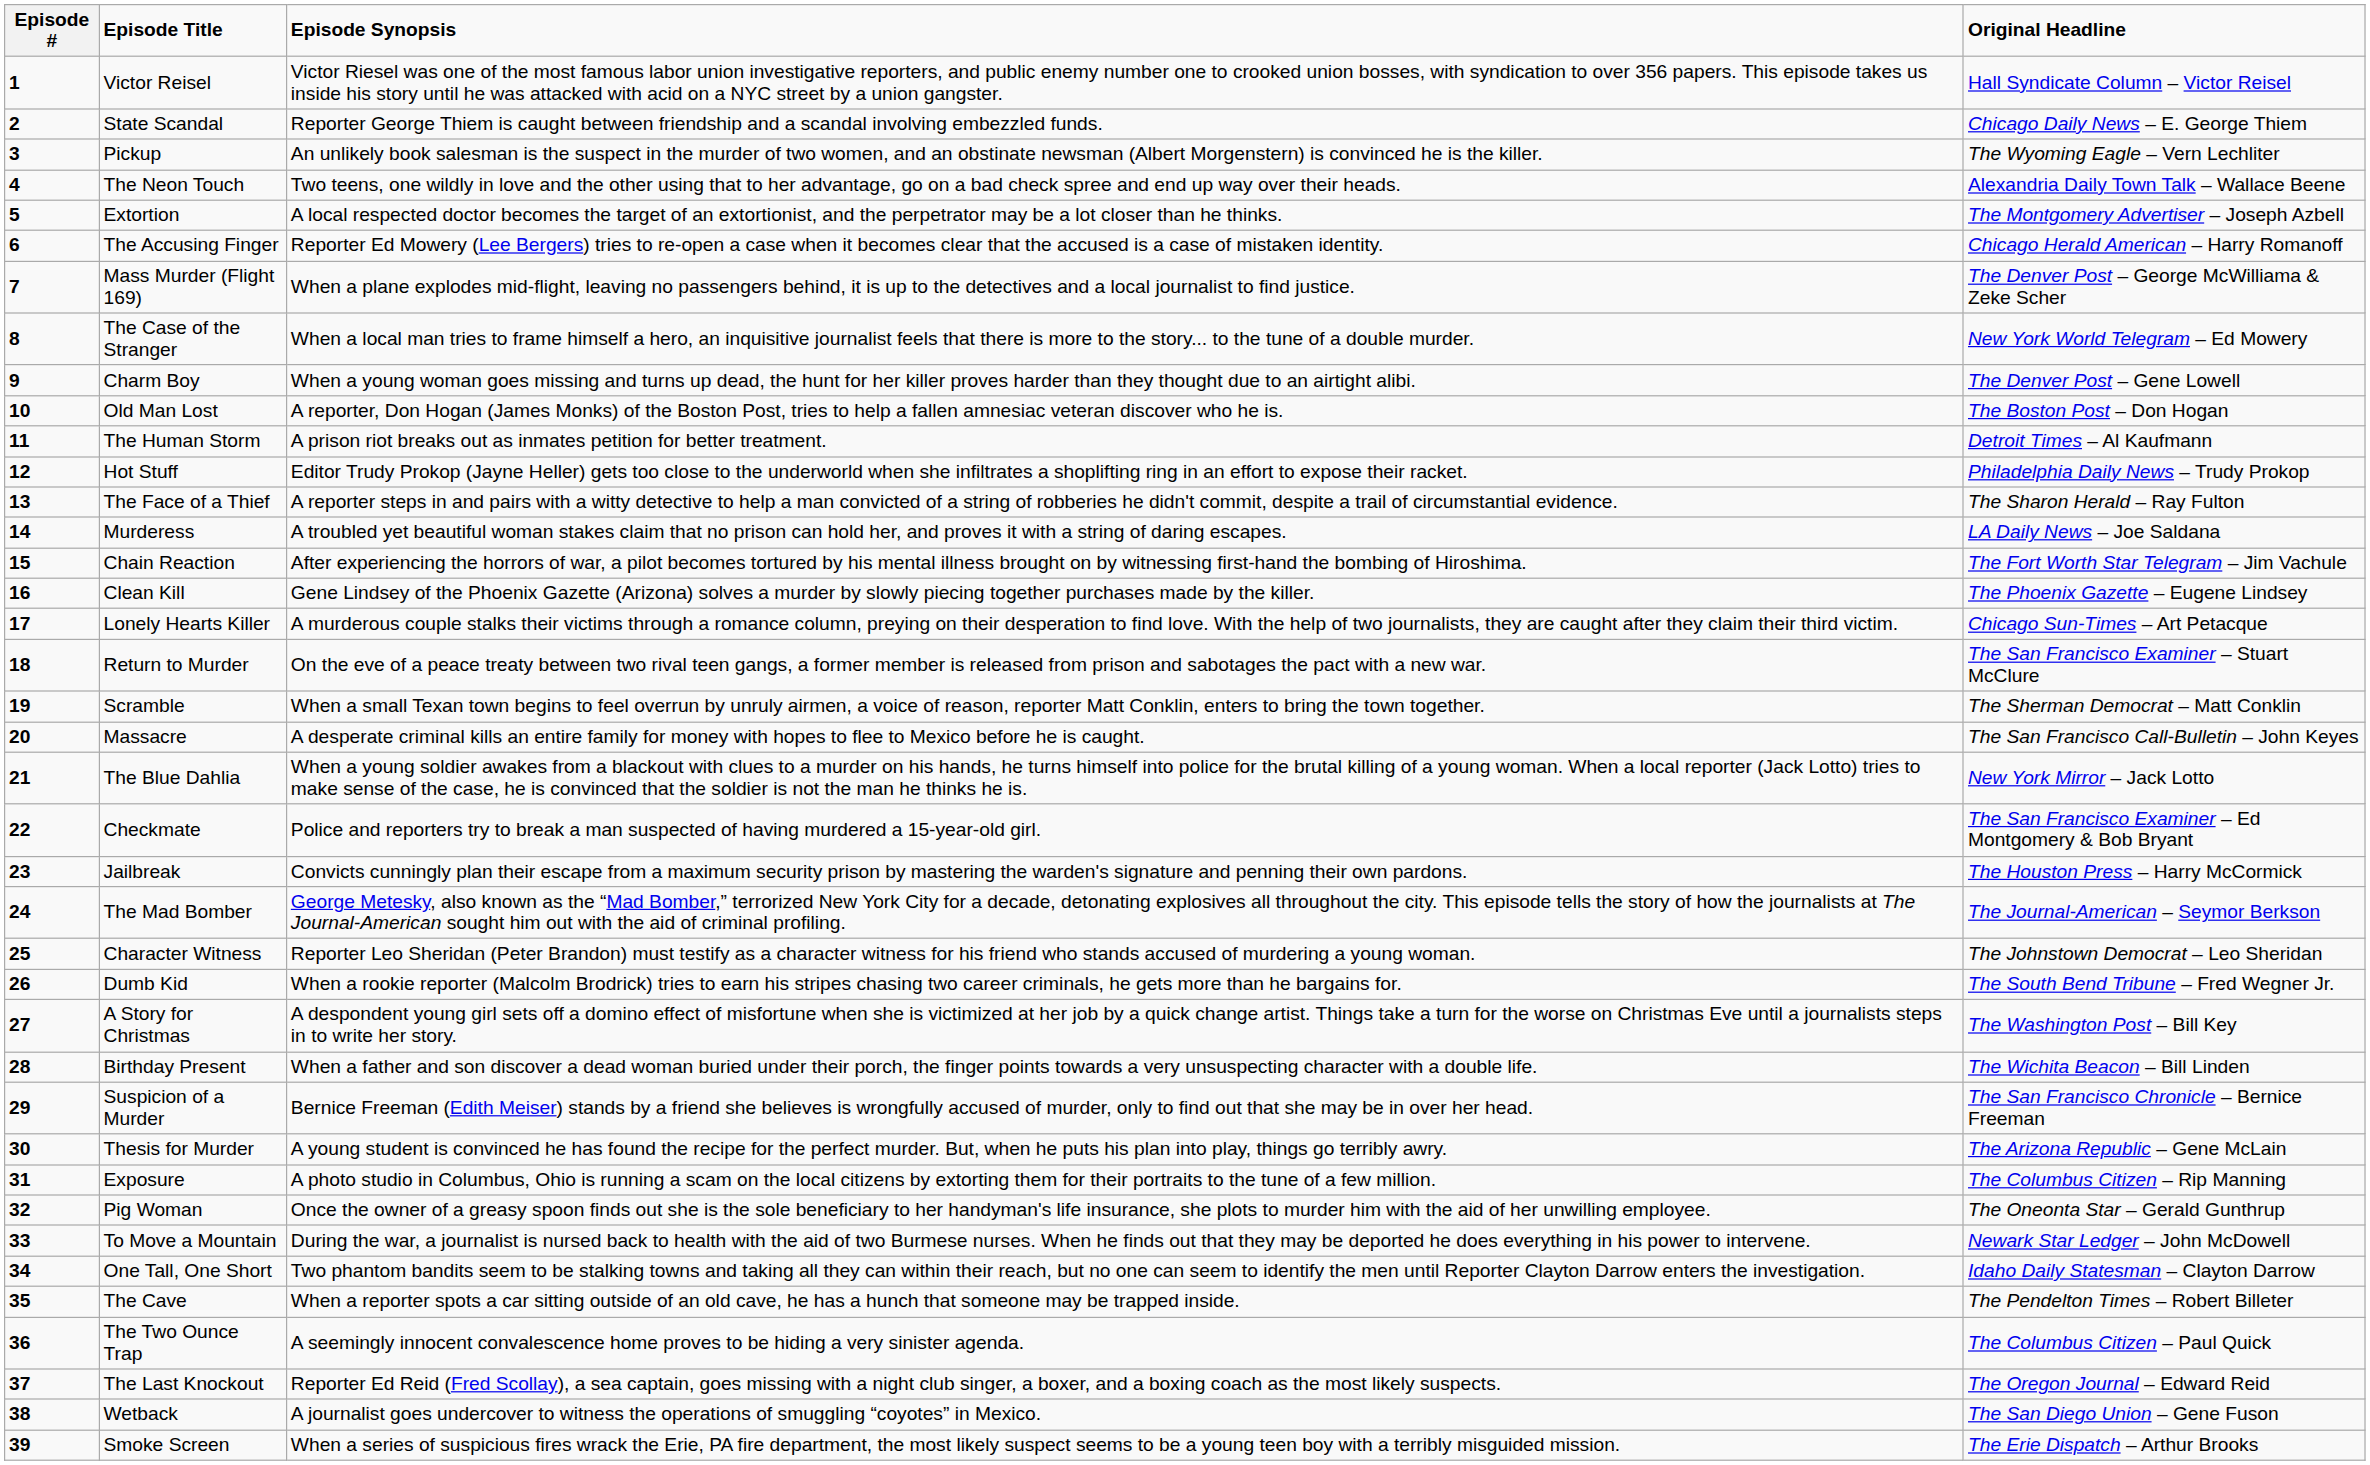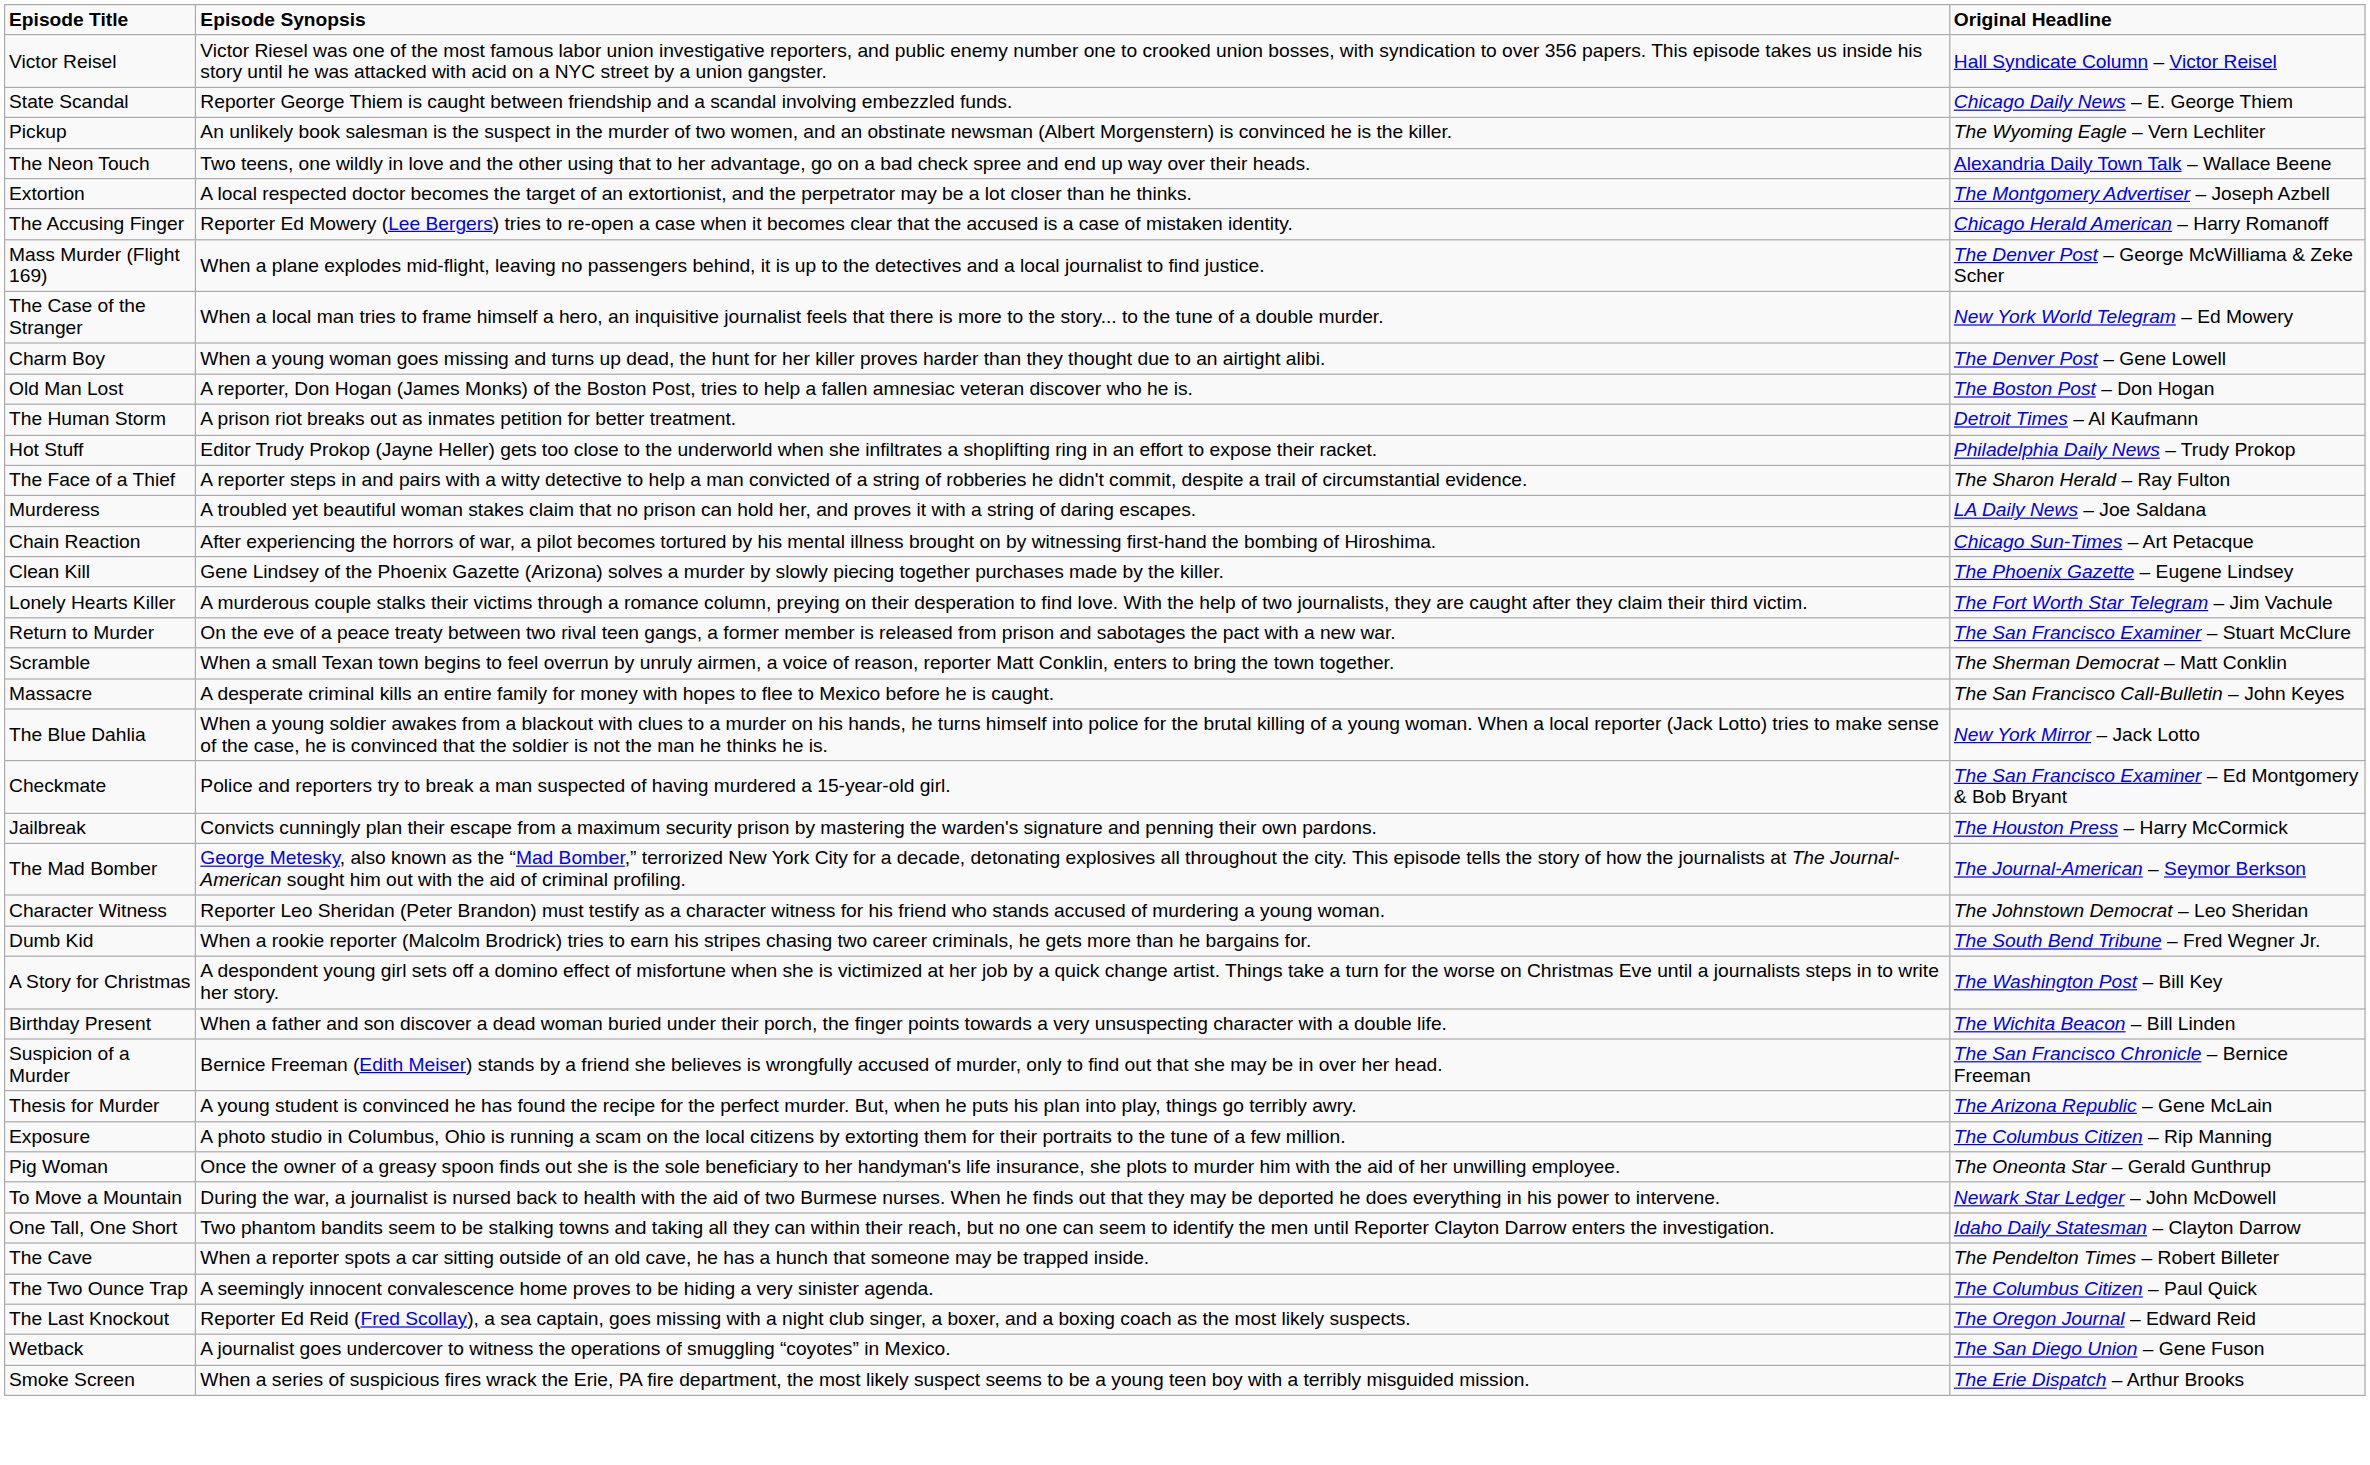 <table class="wikitable">
 <tr>
-<th><strong>Episode #</strong></th>
 <td><strong>Episode Title</strong></td>
 <td><strong>Episode Synopsis</strong></td>
 <td><strong>Original Headline</strong></td>
 </tr>
 <tr>
-<td><strong>1</strong></td>
 <td>Victor Reisel</td>
 <td>Victor Riesel was one of the most famous labor union investigative reporters, and public enemy number one to crooked union bosses, with syndication to over 356 papers. This episode takes us inside his story until he was attacked with acid on a NYC street by a union gangster.</td>
 <td><a href='#'>Hall Syndicate Column</a> – <a href='#'>Victor Reisel</a></td>
 </tr>
 <tr>
-<td><strong>2</strong></td>
 <td>State Scandal</td>
 <td>Reporter George Thiem is caught between friendship and a scandal involving embezzled funds.</td>
 <td><em><a href='#'>Chicago Daily News</a></em> – E. George Thiem</td>
 </tr>
 <tr>
-<td><strong>3</strong></td>
 <td>Pickup</td>
 <td>An unlikely book salesman is the suspect in the murder of two women, and an obstinate newsman (Albert Morgenstern) is convinced he is the killer.</td>
 <td><em>The Wyoming Eagle</em> – Vern Lechliter</td>
 </tr>
 <tr>
-<td><strong>4</strong></td>
 <td>The Neon Touch</td>
 <td>Two teens, one wildly in love and the other using that to her advantage, go on a bad check spree and end up way over their heads.</td>
 <td><a href='#'>Alexandria Daily Town Talk</a> – Wallace Beene</td>
 </tr>
 <tr>
-<td><strong>5</strong></td>
 <td>Extortion</td>
 <td>A local respected doctor becomes the target of an extortionist, and the perpetrator may be a lot closer than he thinks.</td>
 <td><a href='#'><em>The Montgomery Advertiser</em></a> – Joseph Azbell</td>
 </tr>
 <tr>
-<td><strong>6</strong></td>
 <td>The Accusing Finger</td>
 <td>Reporter Ed Mowery (<a href='#'>Lee Bergers</a>) tries to re-open a case when it becomes clear that the accused is a case of mistaken identity.</td>
 <td><em><a href='#'>Chicago Herald American</a></em> – Harry Romanoff</td>
 </tr>
 <tr>
-<td><strong>7</strong></td>
 <td>Mass Murder (Flight 169)</td>
 <td>When a plane explodes mid-flight, leaving no passengers behind, it is up to the detectives and a local journalist to find justice.</td>
 <td><em><a href='#'>The Denver Post</a></em> – George McWilliama & Zeke Scher</td>
 </tr>
 <tr>
-<td><strong>8</strong></td>
 <td>The Case of the Stranger</td>
 <td>When a local man tries to frame himself a hero, an inquisitive journalist feels that there is more to the story... to the tune of a double murder.</td>
 <td><a href='#'><em>New York World Telegram</em></a> – Ed Mowery</td>
 </tr>
 <tr>
-<td><strong>9</strong></td>
 <td>Charm Boy</td>
 <td>When a young woman goes missing and turns up dead, the hunt for her killer proves harder than they thought due to an airtight alibi.</td>
 <td><em><a href='#'>The Denver Post</a></em> – Gene Lowell</td>
 </tr>
 <tr>
-<td><strong>10</strong></td>
 <td>Old Man Lost</td>
 <td>A reporter, Don Hogan (James Monks) of the Boston Post, tries to help a fallen amnesiac veteran discover who he is.</td>
 <td><em><a href='#'>The Boston Post</a></em> – Don Hogan</td>
 </tr>
 <tr>
-<td><strong>11</strong></td>
 <td>The Human Storm</td>
 <td>A prison riot breaks out as inmates petition for better treatment.</td>
 <td><em><a href='#'>Detroit Times</a></em> – Al Kaufmann</td>
 </tr>
 <tr>
-<td><strong>12</strong></td>
 <td>Hot Stuff</td>
 <td>Editor Trudy Prokop (Jayne Heller) gets too close to the underworld when she infiltrates a shoplifting ring in an effort to expose their racket.</td>
 <td><em><a href='#'>Philadelphia Daily News</a></em> – Trudy Prokop</td>
 </tr>
 <tr>
-<td><strong>13</strong></td>
 <td>The Face of a Thief</td>
 <td>A reporter steps in and pairs with a witty detective to help a man convicted of a string of robberies he didn't commit, despite a trail of circumstantial evidence.</td>
 <td><em>The Sharon Herald</em> – Ray Fulton</td>
 </tr>
 <tr>
-<td><strong>14</strong></td>
 <td>Murderess</td>
 <td>A troubled yet beautiful woman stakes claim that no prison can hold her, and proves it with a string of daring escapes.</td>
 <td><a href='#'><em>LA Daily News</em></a> – Joe Saldana</td>
 </tr>
 <tr>
-<td><strong>15</strong></td>
 <td>Chain Reaction</td>
 <td>After experiencing the horrors of war, a pilot becomes tortured by his mental illness brought on by witnessing first-hand the bombing of Hiroshima.</td>
-<td><a href='#'><em>The Fort Worth Star Telegram</em></a> – Jim Vachule</td>
+<td><em><a href='#'>Chicago Sun-Times</a></em> – Art Petacque</td>
 </tr>
 <tr>
-<td><strong>16</strong></td>
 <td>Clean Kill</td>
 <td>Gene Lindsey of the Phoenix Gazette (Arizona) solves a murder by slowly piecing together purchases made by the killer.</td>
 <td><em><a href='#'>The Phoenix Gazette</a></em> – Eugene Lindsey</td>
 </tr>
 <tr>
-<td><strong>17</strong></td>
 <td>Lonely Hearts Killer</td>
 <td>A murderous couple stalks their victims through a romance column, preying on their desperation to find love. With the help of two journalists, they are caught after they claim their third victim.</td>
-<td><em><a href='#'>Chicago Sun-Times</a></em> – Art Petacque</td>
+<td><a href='#'><em>The Fort Worth Star Telegram</em></a> – Jim Vachule</td>
 </tr>
 <tr>
-<td><strong>18</strong></td>
 <td>Return to Murder</td>
 <td>On the eve of a peace treaty between two rival teen gangs, a former member is released from prison and sabotages the pact with a new war.</td>
 <td><a href='#'><em>The San Francisco Examiner</em></a> – Stuart McClure</td>
 </tr>
 <tr>
-<td><strong>19</strong></td>
 <td>Scramble</td>
 <td>When a small Texan town begins to feel overrun by unruly airmen, a voice of reason, reporter Matt Conklin, enters to bring the town together.</td>
 <td><em>The Sherman Democrat</em> – Matt Conklin</td>
 </tr>
 <tr>
-<td><strong>20</strong></td>
 <td>Massacre</td>
 <td>A desperate criminal kills an entire family for money with hopes to flee to Mexico before he is caught.</td>
 <td><em>The San Francisco Call-Bulletin</em> – John Keyes</td>
 </tr>
 <tr>
-<td><strong>21</strong></td>
 <td>The Blue Dahlia</td>
 <td>When a young soldier awakes from a blackout with clues to a murder on his hands, he turns himself into police for the brutal killing of a young woman. When a local reporter (Jack Lotto) tries to make sense of the case, he is convinced that the soldier is not the man he thinks he is.</td>
 <td><a href='#'><em>New York Mirror</em></a> – Jack Lotto</td>
 </tr>
 <tr>
-<td><strong>22</strong></td>
 <td>Checkmate</td>
 <td>Police and reporters try to break a man suspected of having murdered a 15-year-old girl.</td>
 <td><a href='#'><em>The San Francisco Examiner</em></a> – Ed Montgomery & Bob Bryant</td>
 </tr>
 <tr>
-<td><strong>23</strong></td>
 <td>Jailbreak</td>
 <td>Convicts cunningly plan their escape from a maximum security prison by mastering the warden's signature and penning their own pardons.</td>
 <td><a href='#'><em>The Houston Press</em></a> – Harry McCormick</td>
 </tr>
 <tr>
-<td><strong>24</strong></td>
 <td>The Mad Bomber</td>
 <td><a href='#'>George Metesky</a>, also known as the “<a href='#'>Mad Bomber</a>,” terrorized New York City for a decade, detonating explosives all throughout the city. This episode tells the story of how the journalists at <em>The Journal-American</em> sought him out with the aid of criminal profiling.</td>
 <td><em><a href='#'>The Journal-American</a></em> – <a href='#'>Seymor Berkson</a></td>
 </tr>
 <tr>
-<td><strong>25</strong></td>
 <td>Character Witness</td>
 <td>Reporter Leo Sheridan (Peter Brandon) must testify as a character witness for his friend who stands accused of murdering a young woman.</td>
 <td><em>The Johnstown Democrat</em> – Leo Sheridan</td>
 </tr>
 <tr>
-<td><strong>26</strong></td>
 <td>Dumb Kid</td>
 <td>When a rookie reporter (Malcolm Brodrick) tries to earn his stripes chasing two career criminals, he gets more than he bargains for.</td>
 <td><a href='#'><em>The South Bend Tribune</em></a> – Fred Wegner Jr.</td>
 </tr>
 <tr>
-<td><strong>27</strong></td>
 <td>A Story for Christmas</td>
 <td>A despondent young girl sets off a domino effect of misfortune when she is victimized at her job by a quick change artist. Things take a turn for the worse on Christmas Eve until a journalists steps in to write her story.</td>
 <td><em><a href='#'>The Washington Post</a></em> – Bill Key</td>
 </tr>
 <tr>
-<td><strong>28</strong></td>
 <td>Birthday Present</td>
 <td>When a father and son discover a dead woman buried under their porch, the finger points towards a very unsuspecting character with a double life.</td>
 <td><em><a href='#'>The Wichita Beacon</a></em> – Bill Linden</td>
 </tr>
 <tr>
-<td><strong>29</strong></td>
 <td>Suspicion of a Murder</td>
 <td>Bernice Freeman (<a href='#'>Edith Meiser</a>) stands by a friend she believes is wrongfully accused of murder, only to find out that she may be in over her head.</td>
 <td><a href='#'><em>The San Francisco Chronicle</em></a> – Bernice Freeman</td>
 </tr>
 <tr>
-<td><strong>30</strong></td>
 <td>Thesis for Murder</td>
 <td>A young student is convinced he has found the recipe for the perfect murder. But, when he puts his plan into play, things go terribly awry.</td>
 <td><em><a href='#'>The Arizona Republic</a></em> – Gene McLain</td>
 </tr>
 <tr>
-<td><strong>31</strong></td>
 <td>Exposure</td>
 <td>A photo studio in Columbus, Ohio is running a scam on the local citizens by extorting them for their portraits to the tune of a few million.</td>
 <td><a href='#'><em>The Columbus Citizen</em></a> – Rip Manning</td>
 </tr>
 <tr>
-<td><strong>32</strong></td>
 <td>Pig Woman</td>
 <td>Once the owner of a greasy spoon finds out she is the sole beneficiary to her handyman's life insurance, she plots to murder him with the aid of her unwilling employee.</td>
 <td><em>The Oneonta Star</em> – Gerald Gunthrup</td>
 </tr>
 <tr>
-<td><strong>33</strong></td>
 <td>To Move a Mountain</td>
 <td>During the war, a journalist is nursed back to health with the aid of two Burmese nurses. When he finds out that they may be deported he does everything in his power to intervene.</td>
 <td><em><a href='#'>Newark Star Ledger</a></em> – John McDowell</td>
 </tr>
 <tr>
-<td><strong>34</strong></td>
 <td>One Tall, One Short</td>
 <td>Two phantom bandits seem to be stalking towns and taking all they can within their reach, but no one can seem to identify the men until Reporter Clayton Darrow enters the investigation.</td>
 <td><a href='#'><em>Idaho Daily Statesman</em></a> – Clayton Darrow</td>
 </tr>
 <tr>
-<td><strong>35</strong></td>
 <td>The Cave</td>
 <td>When a reporter spots a car sitting outside of an old cave, he has a hunch that someone may be trapped inside.</td>
 <td><em>The Pendelton Times</em> – Robert Billeter</td>
 </tr>
 <tr>
-<td><strong>36</strong></td>
 <td>The Two Ounce Trap</td>
 <td>A seemingly innocent convalescence home proves to be hiding a very sinister agenda.</td>
 <td><a href='#'><em>The Columbus Citizen</em></a> – Paul Quick</td>
 </tr>
 <tr>
-<td><strong>37</strong></td>
 <td>The Last Knockout</td>
 <td>Reporter Ed Reid (<a href='#'>Fred Scollay</a>), a sea captain, goes missing with a night club singer, a boxer, and a boxing coach as the most likely suspects.</td>
 <td><em><a href='#'>The Oregon Journal</a></em> – Edward Reid</td>
 </tr>
 <tr>
-<td><strong>38</strong></td>
 <td>Wetback</td>
 <td>A journalist goes undercover to witness the operations of smuggling “coyotes” in Mexico.</td>
 <td><a href='#'><em>The San Diego Union</em></a> – Gene Fuson</td>
 </tr>
 <tr>
-<td><strong>39</strong></td>
 <td>Smoke Screen</td>
 <td>When a series of suspicious fires wrack the Erie, PA fire department, the most likely suspect seems to be a young teen boy with a terribly misguided mission.</td>
 <td><em><a href='#'>The Erie Dispatch</a></em> – Arthur Brooks</td>
 </tr>
 </table>
